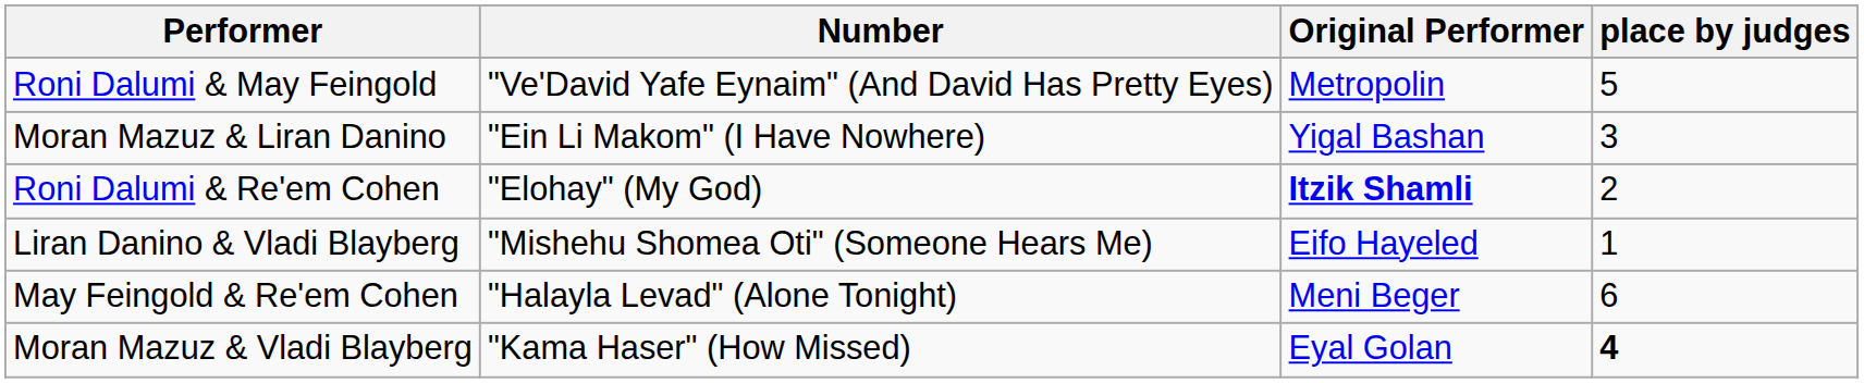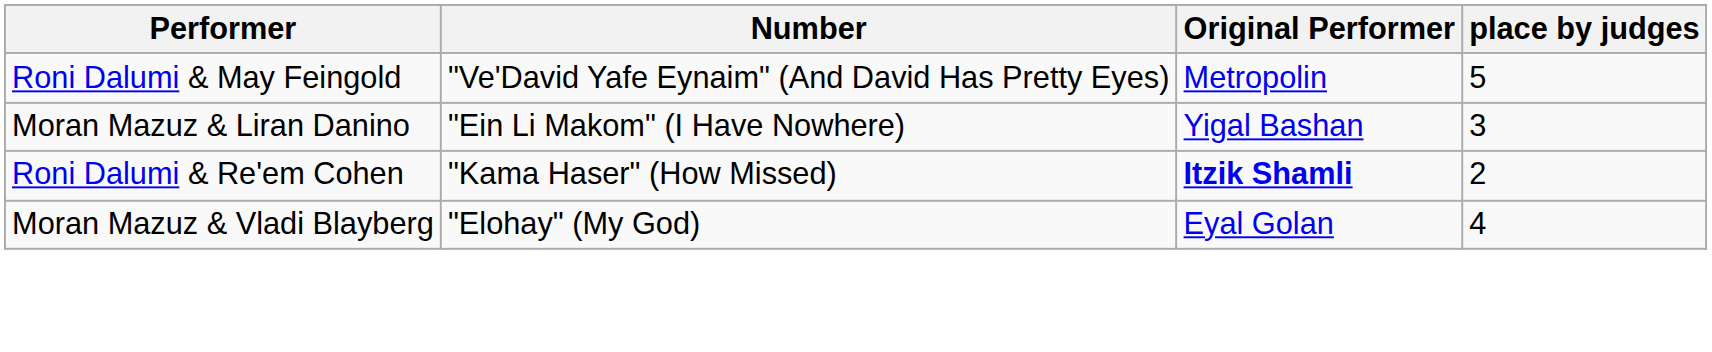 <table class="wikitable">
 <tr>
 <th>Performer</th>
 <th>Number</th>
 <th>Original Performer</th>
 <th>place by judges</th>
 </tr>
 <tr>
 <td><a href='#'>Roni Dalumi</a> & May Feingold</td>
 <td>"Ve'David Yafe Eynaim" (And David Has Pretty Eyes)</td>
 <td><a href='#'>Metropolin</a></td>
 <td>5</td>
 </tr>
 <tr>
 <td>Moran Mazuz & Liran Danino</td>
 <td>"Ein Li Makom" (I Have Nowhere)</td>
 <td><a href='#'>Yigal Bashan</a></td>
 <td>3</td>
 </tr>
 <tr>
 <td><a href='#'>Roni Dalumi</a> & Re'em Cohen</td>
-<td>"Elohay" (My God)</td>
+<td>"Kama Haser" (How Missed)</td>
 <td><strong><a href='#'>Itzik Shamli</a></strong></td>
 <td>2</td>
 </tr>
 <tr>
-<td>Liran Danino & Vladi Blayberg</td>
-<td>"Mishehu Shomea Oti" (Someone Hears Me)</td>
-<td><a href='#'>Eifo Hayeled</a></td>
-<td>1</td>
-</tr>
-<tr>
-<td>May Feingold & Re'em Cohen</td>
-<td>"Halayla Levad" (Alone Tonight)</td>
-<td><a href='#'>Meni Beger</a></td>
-<td>6</td>
-</tr>
-<tr>
 <td>Moran Mazuz & Vladi Blayberg</td>
-<td>"Kama Haser" (How Missed)</td>
+<td>"Elohay" (My God)</td>
 <td><a href='#'>Eyal Golan</a></td>
-<td><strong>4</strong></td>
+<td>4</td>
 </tr>
 </table>
